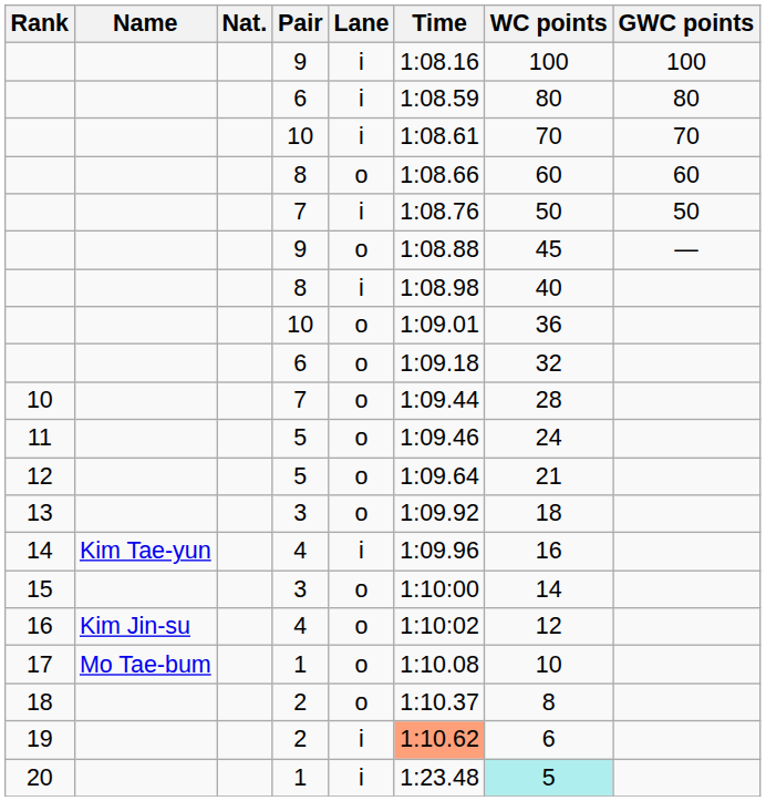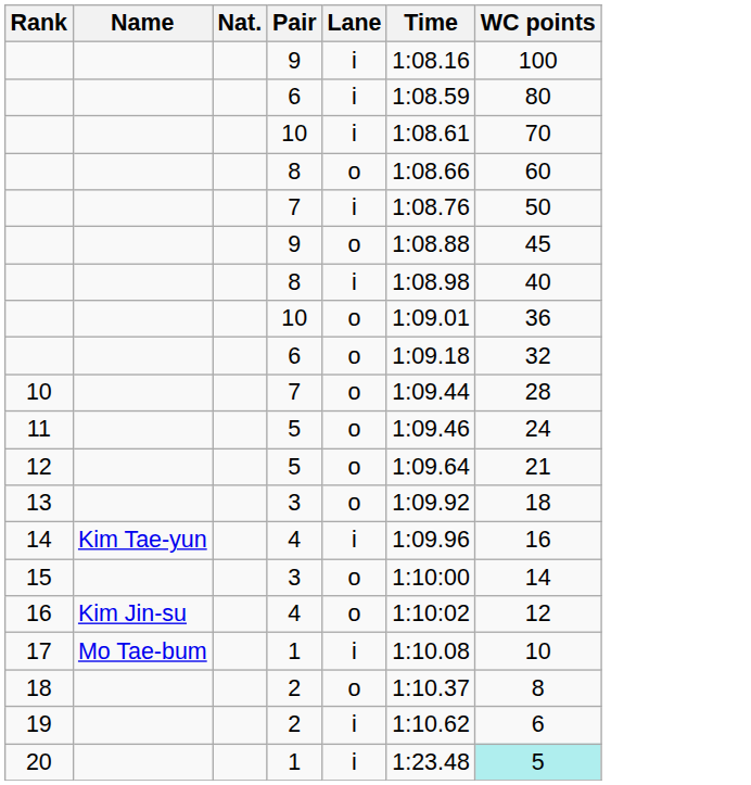 <table class="wikitable sortable" style="text-align:center">
 <tr>
 <th>Rank</th>
 <th>Name</th>
 <th>Nat.</th>
 <th>Pair</th>
 <th>Lane</th>
 <th>Time</th>
 <th>WC points</th>
-<th>GWC points</th>
 </tr>
 <tr>
 <td></td>
 <td align=left></td>
 <td></td>
 <td>9</td>
 <td>i</td>
 <td>1:08.16</td>
-<td>100</td>
 <td>100</td>
 </tr>
 <tr>
 <td></td>
 <td align=left></td>
 <td></td>
 <td>6</td>
 <td>i</td>
 <td>1:08.59</td>
 <td>80</td>
-<td>80</td>
 </tr>
 <tr>
 <td></td>
 <td align=left></td>
 <td></td>
 <td>10</td>
 <td>i</td>
 <td>1:08.61</td>
-<td>70</td>
 <td>70</td>
 </tr>
 <tr>
 <td></td>
 <td align=left></td>
 <td></td>
 <td>8</td>
 <td>o</td>
 <td>1:08.66</td>
 <td>60</td>
-<td>60</td>
 </tr>
 <tr>
 <td></td>
 <td align=left></td>
 <td></td>
 <td>7</td>
 <td>i</td>
 <td>1:08.76</td>
-<td>50</td>
 <td>50</td>
 </tr>
 <tr>
 <td></td>
 <td align=left></td>
 <td></td>
 <td>9</td>
 <td>o</td>
 <td>1:08.88</td>
 <td>45</td>
-<td>—</td>
 </tr>
 <tr>
 <td></td>
 <td align=left></td>
 <td></td>
 <td>8</td>
 <td>i</td>
 <td>1:08.98</td>
 <td>40</td>
-<td></td>
 </tr>
 <tr>
 <td></td>
 <td align=left></td>
 <td></td>
 <td>10</td>
 <td>o</td>
 <td>1:09.01</td>
 <td>36</td>
-<td></td>
 </tr>
 <tr>
 <td></td>
 <td align=left></td>
 <td></td>
 <td>6</td>
 <td>o</td>
 <td>1:09.18</td>
 <td>32</td>
-<td></td>
 </tr>
 <tr>
 <td>10</td>
 <td align=left></td>
 <td></td>
 <td>7</td>
 <td>o</td>
 <td>1:09.44</td>
 <td>28</td>
-<td></td>
 </tr>
 <tr>
 <td>11</td>
 <td align=left></td>
 <td></td>
 <td>5</td>
 <td>o</td>
 <td>1:09.46</td>
 <td>24</td>
-<td></td>
 </tr>
 <tr>
 <td>12</td>
 <td align=left></td>
 <td></td>
 <td>5</td>
 <td>o</td>
 <td>1:09.64</td>
 <td>21</td>
-<td></td>
 </tr>
 <tr>
 <td>13</td>
 <td align=left></td>
 <td></td>
 <td>3</td>
 <td>o</td>
 <td>1:09.92</td>
 <td>18</td>
-<td></td>
 </tr>
 <tr>
 <td>14</td>
 <td align=left><a href='#'>Kim Tae-yun</a></td>
 <td></td>
 <td>4</td>
 <td>i</td>
 <td>1:09.96</td>
 <td>16</td>
-<td></td>
 </tr>
 <tr>
 <td>15</td>
 <td align=left></td>
 <td></td>
 <td>3</td>
 <td>o</td>
 <td>1:10:00</td>
 <td>14</td>
-<td></td>
 </tr>
 <tr>
 <td>16</td>
 <td align=left><a href='#'>Kim Jin-su</a></td>
 <td></td>
 <td>4</td>
 <td>o</td>
 <td>1:10:02</td>
 <td>12</td>
-<td></td>
 </tr>
 <tr>
 <td>17</td>
 <td align=left><a href='#'>Mo Tae-bum</a></td>
 <td></td>
 <td>1</td>
-<td>o</td>
+<td>i</td>
 <td>1:10.08</td>
 <td>10</td>
-<td></td>
 </tr>
 <tr>
 <td>18</td>
 <td align=left></td>
 <td></td>
 <td>2</td>
 <td>o</td>
 <td>1:10.37</td>
 <td>8</td>
-<td></td>
 </tr>
 <tr>
 <td>19</td>
 <td align=left></td>
 <td></td>
 <td>2</td>
 <td>i</td>
-<td style="background: lightsalmon;">1:10.62</td>
+<td>1:10.62</td>
 <td>6</td>
-<td></td>
 </tr>
 <tr>
 <td>20</td>
 <td align=left></td>
 <td></td>
 <td>1</td>
 <td>i</td>
 <td>1:23.48</td>
 <td style="background: paleturquoise;">5</td>
-<td></td>
 </tr>
 </table>
